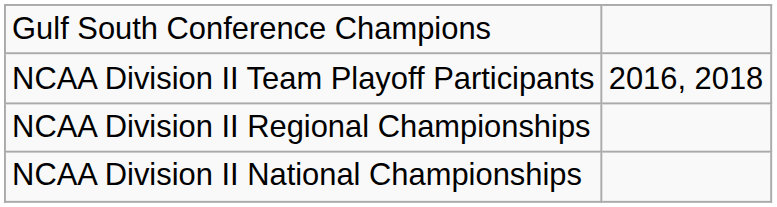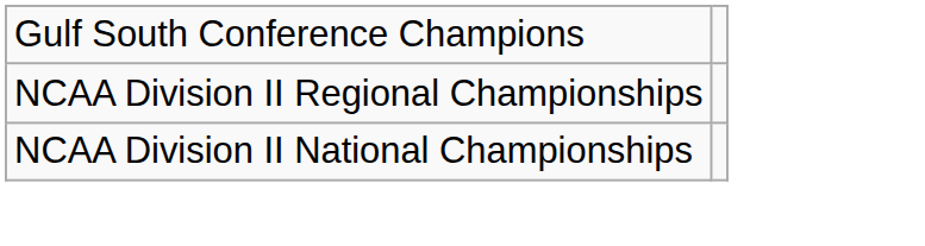 <table class="wikitable">
 <tr>
 <td>Gulf South Conference Champions</td>
 <td></td>
-</tr>
-<tr>
-<td>NCAA Division II Team Playoff Participants</td>
-<td>2016, 2018</td>
 </tr>
 <tr>
 <td>NCAA Division II Regional Championships</td>
 <td></td>
 </tr>
 <tr>
 <td>NCAA Division II National Championships</td>
 <td></td>
 </tr>
 </table>
